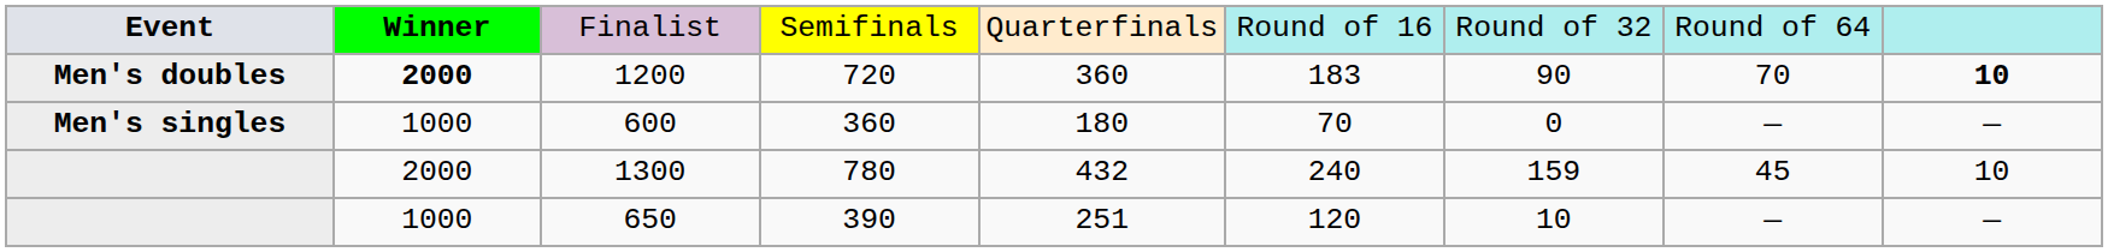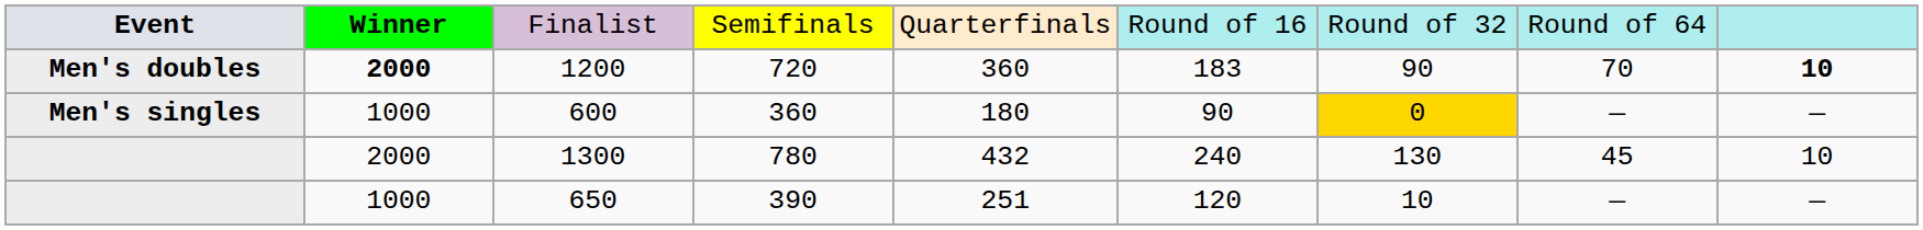 <table class="wikitable" style="font-size:95%;text-align:center">
 <tr>
 </tr>
 <tr>
 <td style="width:130px; background:#dfe2e9;" scope="col"><strong>Event</strong></td>
 <td style="width:80px; background:lime;" scope="col"><strong>Winner</strong></td>
 <td style="width:85px; background:thistle;" scope="col">Finalist</td>
 <td style="width:85px; background:#ff0;" scope="col">Semifinals</td>
 <td style="width:85px; background:#ffebcd;" scope="col">Quarterfinals</td>
 <td style="width:85px; background:#afeeee;" scope="col">Round of 16</td>
 <td style="width:85px; background:#afeeee;" scope="col">Round of 32</td>
 <td style="width:85px; background:#afeeee;" scope="col">Round of 64</td>
 <td style="width:85px; background:#afeeee;" scope="col"></td>
 </tr>
 <tr>
 <th style="background:#ededed;" scope="row">Men's doubles</th>
 <td><strong>2000</strong></td>
 <td>1200</td>
 <td>720</td>
 <td>360</td>
 <td>183</td>
 <td>90</td>
 <td>70</td>
 <td><strong>10</strong></td>
 </tr>
 <tr>
 <th style="background:#ededed;" scope="row">Men's singles</th>
 <td>1000</td>
 <td>600</td>
 <td>360</td>
 <td>180</td>
-<td>70</td>
-<td>0</td>
+<td>90</td>
+<td style="background: gold;">0</td>
 <td>—</td>
 <td>—</td>
 </tr>
 <tr>
 <th style="background:#ededed;" scope="row"></th>
 <td>2000</td>
 <td>1300</td>
 <td>780</td>
 <td>432</td>
 <td>240</td>
-<td>159</td>
+<td>130</td>
 <td>45</td>
 <td>10</td>
 </tr>
 <tr>
 <th style="background:#ededed;" scope="row"></th>
 <td>1000</td>
 <td>650</td>
 <td>390</td>
 <td>251</td>
 <td>120</td>
 <td>10</td>
 <td>—</td>
 <td>—</td>
 </tr>
 <tr>
 </tr>
 </table>
